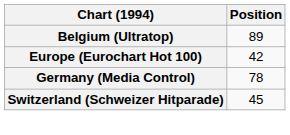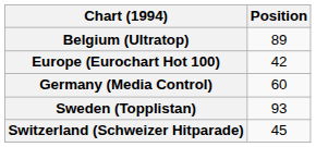 <table class="wikitable sortable plainrowheaders" style="text-align:center">
 <tr>
 <th scope="col">Chart (1994)</th>
 <th scope="col">Position</th>
 </tr>
 <tr>
 <th scope="row">Belgium (Ultratop)</th>
 <td>89</td>
 </tr>
 <tr>
 <th scope="row">Europe (Eurochart Hot 100)</th>
 <td>42</td>
 </tr>
 <tr>
 <th scope="row">Germany (Media Control)</th>
-<td>78</td>
+<td>60</td>
+</tr>
+<tr>
+<th scope="row">Sweden (Topplistan)</th>
+<td>93</td>
 </tr>
 <tr>
 <th scope="row">Switzerland (Schweizer Hitparade)</th>
 <td>45</td>
 </tr>
 </table>
